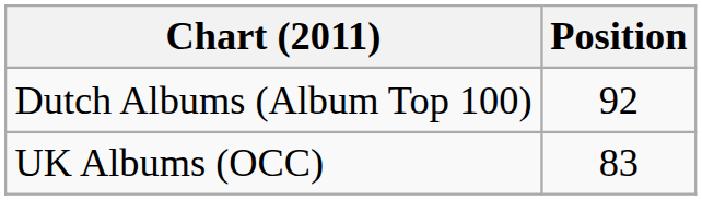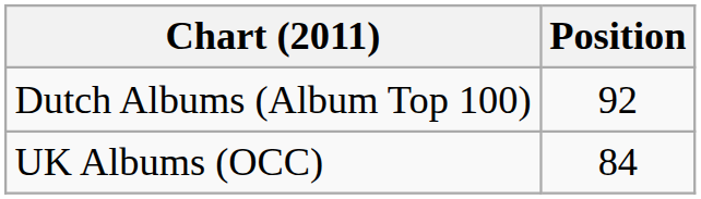 <table class="wikitable sortable">
 <tr>
 <th>Chart (2011)</th>
 <th>Position</th>
 </tr>
 <tr>
 <td>Dutch Albums (Album Top 100)</td>
 <td style="text-align:center;">92</td>
 </tr>
 <tr>
 <td>UK Albums (OCC)</td>
-<td style="text-align:center;">83</td>
+<td style="text-align:center;">84</td>
 </tr>
 </table>
